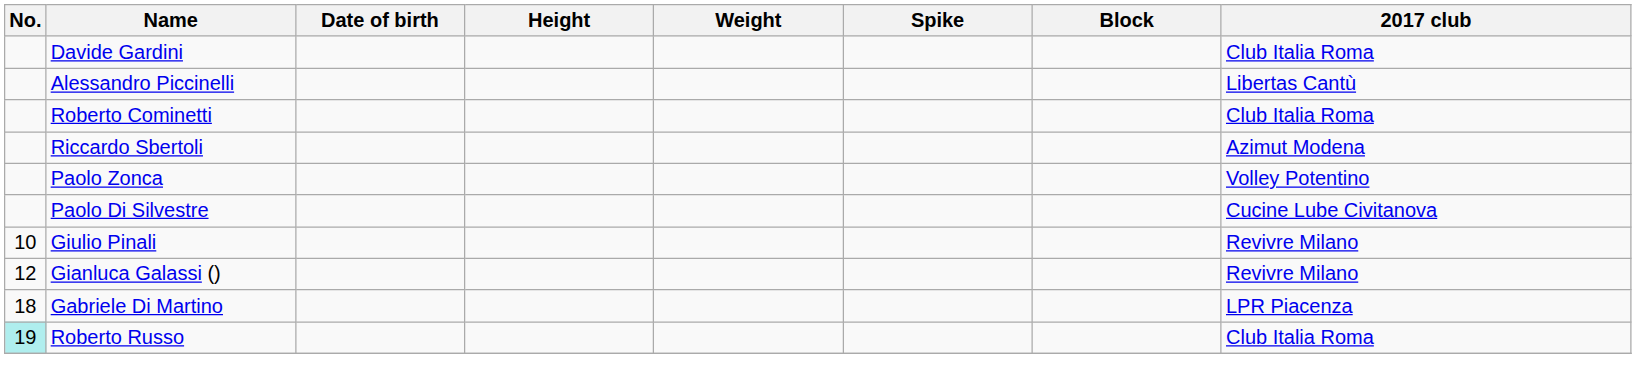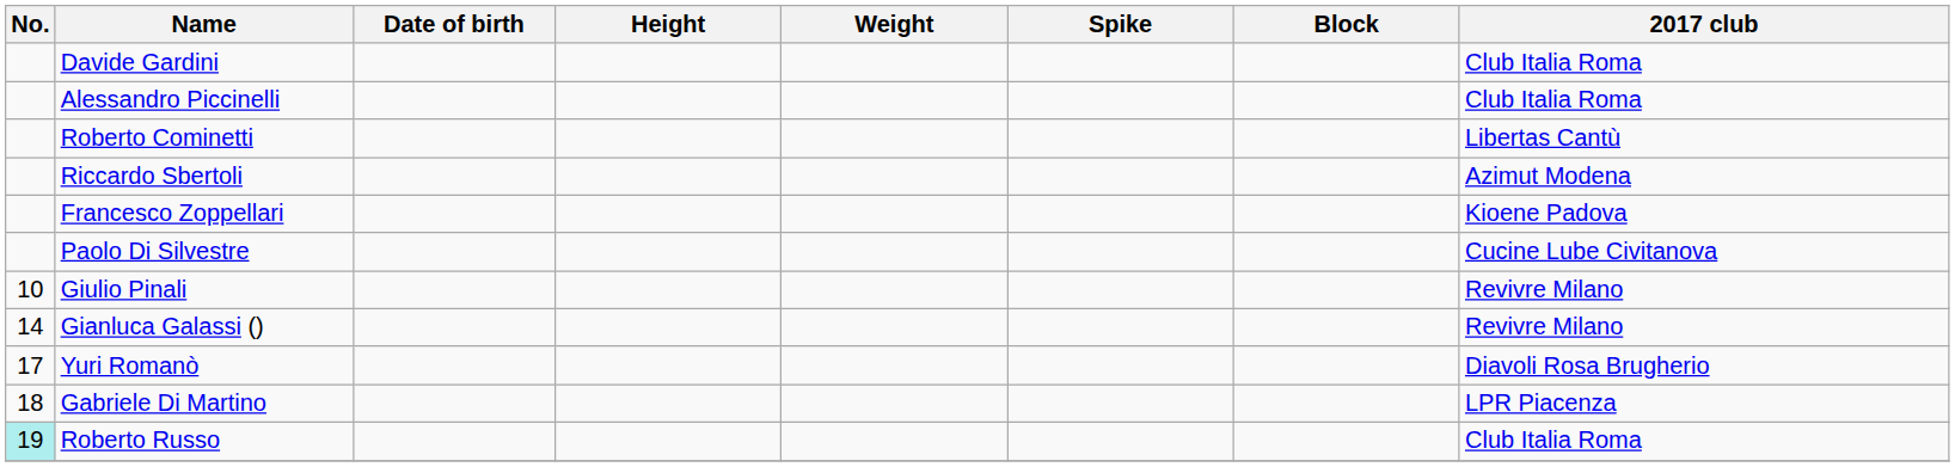 <table class="wikitable sortable" style="font-size:100%; text-align:center;">
 <tr>
 <th>No.</th>
 <th style="width:12em">Name</th>
 <th style="width:8em">Date of birth</th>
 <th style="width:9em">Height</th>
 <th style="width:9em">Weight</th>
 <th style="width:9em">Spike</th>
 <th style="width:9em">Block</th>
 <th style="width:20em">2017 club</th>
 </tr>
 <tr>
 <td></td>
 <td align=left><a href='#'>Davide Gardini</a></td>
 <td align=right></td>
 <td></td>
 <td></td>
 <td></td>
 <td></td>
 <td align=left> <a href='#'>Club Italia Roma</a></td>
 </tr>
 <tr>
 <td></td>
 <td align=left><a href='#'>Alessandro Piccinelli</a></td>
 <td align=right></td>
 <td></td>
 <td></td>
 <td></td>
 <td></td>
-<td align=left> <a href='#'>Libertas Cantù</a></td>
+<td align=left> <a href='#'>Club Italia Roma</a></td>
 </tr>
 <tr>
 <td></td>
 <td align=left><a href='#'>Roberto Cominetti</a></td>
 <td align=right></td>
 <td></td>
 <td></td>
 <td></td>
 <td></td>
-<td align=left> <a href='#'>Club Italia Roma</a></td>
+<td align=left> <a href='#'>Libertas Cantù</a></td>
 </tr>
 <tr>
 <td></td>
 <td align=left><a href='#'>Riccardo Sbertoli</a></td>
 <td align=right></td>
 <td></td>
 <td></td>
 <td></td>
 <td></td>
 <td align=left> <a href='#'>Azimut Modena</a></td>
 </tr>
 <tr>
 <td></td>
-<td align=left><a href='#'>Paolo Zonca</a></td>
+<td align=left><a href='#'>Francesco Zoppellari</a></td>
 <td align=right></td>
 <td></td>
 <td></td>
 <td></td>
 <td></td>
-<td align=left> <a href='#'>Volley Potentino</a></td>
+<td align=left> <a href='#'>Kioene Padova</a></td>
 </tr>
 <tr>
 <td></td>
 <td align=left><a href='#'>Paolo Di Silvestre</a></td>
 <td align=right></td>
 <td></td>
 <td></td>
 <td></td>
 <td></td>
 <td align=left> <a href='#'>Cucine Lube Civitanova</a></td>
 </tr>
 <tr>
 <td>10</td>
 <td align=left><a href='#'>Giulio Pinali</a></td>
 <td align=right></td>
 <td></td>
 <td></td>
 <td></td>
 <td></td>
 <td align=left> <a href='#'>Revivre Milano</a></td>
 </tr>
 <tr>
-<td>12</td>
+<td>14</td>
 <td align=left><a href='#'>Gianluca Galassi</a> ()</td>
 <td align=right></td>
 <td></td>
 <td></td>
 <td></td>
 <td></td>
 <td align=left> <a href='#'>Revivre Milano</a></td>
+</tr>
+<tr>
+<td>17</td>
+<td align=left><a href='#'>Yuri Romanò</a></td>
+<td align=right></td>
+<td></td>
+<td></td>
+<td></td>
+<td></td>
+<td align=left> <a href='#'>Diavoli Rosa Brugherio</a></td>
 </tr>
 <tr>
 <td>18</td>
 <td align=left><a href='#'>Gabriele Di Martino</a></td>
 <td align=right></td>
 <td></td>
 <td></td>
 <td></td>
 <td></td>
 <td align=left> <a href='#'>LPR Piacenza</a></td>
 </tr>
 <tr>
 <td style="background: paleturquoise;">19</td>
 <td align=left><a href='#'>Roberto Russo</a></td>
 <td align=right></td>
 <td></td>
 <td></td>
 <td></td>
 <td></td>
 <td align=left> <a href='#'>Club Italia Roma</a></td>
 </tr>
 <tr>
 </tr>
 </table>
